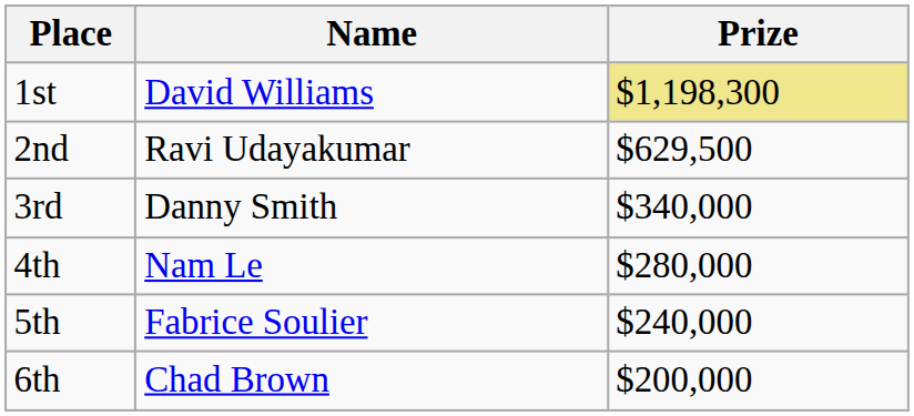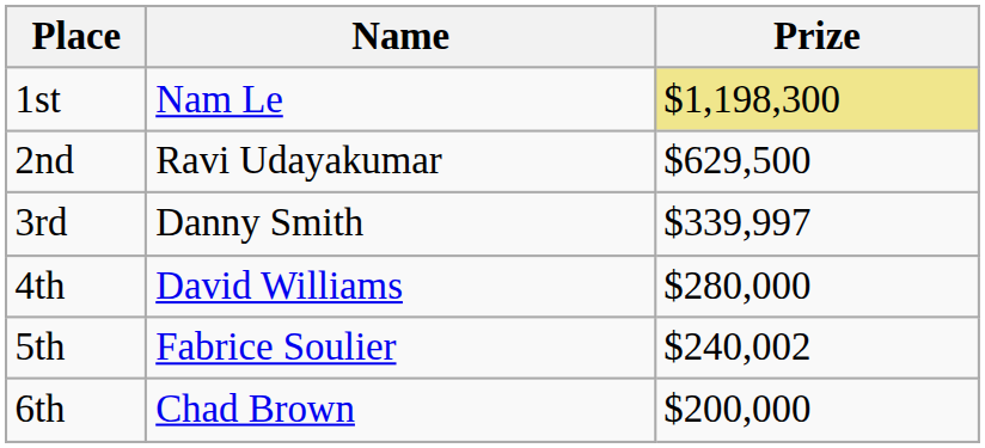 <table class="wikitable">
 <tr>
 <th width="50">Place</th>
 <th width="200">Name</th>
 <th width="125">Prize</th>
 </tr>
 <tr>
 <td>1st</td>
-<td><a href='#'>David Williams</a></td>
+<td><a href='#'>Nam Le</a></td>
 <td style="background: khaki;">$1,198,300</td>
 </tr>
 <tr>
 <td>2nd</td>
 <td>Ravi Udayakumar</td>
 <td>$629,500</td>
 </tr>
 <tr>
 <td>3rd</td>
 <td>Danny Smith</td>
-<td>$340,000</td>
+<td>$339,997</td>
 </tr>
 <tr>
 <td>4th</td>
-<td><a href='#'>Nam Le</a></td>
+<td><a href='#'>David Williams</a></td>
 <td>$280,000</td>
 </tr>
 <tr>
 <td>5th</td>
 <td><a href='#'>Fabrice Soulier</a></td>
-<td>$240,000</td>
+<td>$240,002</td>
 </tr>
 <tr>
 <td>6th</td>
 <td><a href='#'>Chad Brown</a></td>
 <td>$200,000</td>
 </tr>
 </table>
